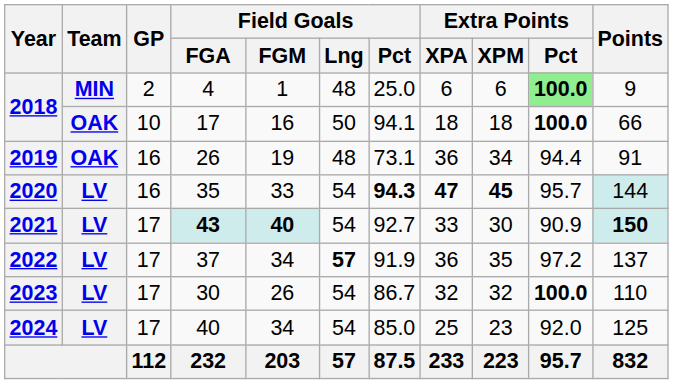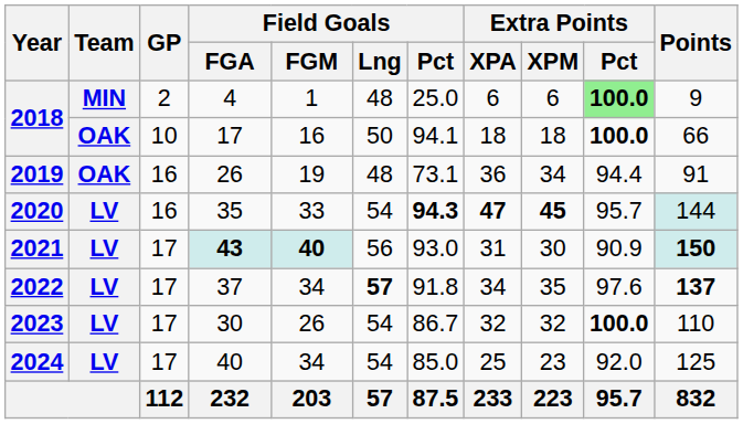 <table class="wikitable" style="text-align:center;">
 <tr>
 <th rowspan="2">Year</th>
 <th rowspan="2">Team</th>
 <th rowspan="2">GP</th>
 <th colspan="4">Field Goals</th>
 <th colspan="3">Extra Points</th>
 <th rowspan="2">Points</th>
 </tr>
 <tr>
 <th>FGA</th>
 <th>FGM</th>
 <th>Lng</th>
 <th>Pct</th>
 <th>XPA</th>
 <th>XPM</th>
 <th>Pct</th>
 </tr>
 <tr>
 <th rowspan="2"><a href='#'>2018</a></th>
 <th><a href='#'>MIN</a></th>
 <td>2</td>
 <td>4</td>
 <td>1</td>
 <td>48</td>
 <td>25.0</td>
 <td>6</td>
 <td>6</td>
 <td style="background: lightgreen;"><strong>100.0</strong></td>
 <td>9</td>
 </tr>
 <tr>
 <th><a href='#'>OAK</a></th>
 <td>10</td>
 <td>17</td>
 <td>16</td>
 <td>50</td>
 <td>94.1</td>
 <td>18</td>
 <td>18</td>
 <td><strong>100.0</strong></td>
 <td>66</td>
 </tr>
 <tr>
 <th><a href='#'>2019</a></th>
 <th><a href='#'>OAK</a></th>
 <td>16</td>
 <td>26</td>
 <td>19</td>
 <td>48</td>
 <td>73.1</td>
 <td>36</td>
 <td>34</td>
 <td>94.4</td>
 <td>91</td>
 </tr>
 <tr>
 <th><a href='#'>2020</a></th>
 <th><a href='#'>LV</a></th>
 <td>16</td>
 <td>35</td>
 <td>33</td>
 <td>54</td>
 <td><strong>94.3</strong></td>
 <td><strong>47</strong></td>
 <td><strong>45</strong></td>
 <td>95.7</td>
 <td style="background:#cfecec; width:3em;">144</td>
 </tr>
 <tr>
 <th><a href='#'>2021</a></th>
 <th><a href='#'>LV</a></th>
 <td>17</td>
 <td style="background:#cfecec; width:3em;"><strong>43</strong></td>
 <td style="background:#cfecec; width:3em;"><strong>40</strong></td>
-<td>54</td>
-<td>92.7</td>
-<td>33</td>
+<td>56</td>
+<td>93.0</td>
+<td>31</td>
 <td>30</td>
 <td>90.9</td>
 <td style="background:#cfecec; width:3em;"><strong>150</strong></td>
 </tr>
 <tr>
 <th><a href='#'>2022</a></th>
 <th><a href='#'>LV</a></th>
 <td>17</td>
 <td>37</td>
 <td>34</td>
 <td><strong>57</strong></td>
-<td>91.9</td>
-<td>36</td>
+<td>91.8</td>
+<td>34</td>
 <td>35</td>
-<td>97.2</td>
-<td>137</td>
+<td>97.6</td>
+<td><strong>137</strong></td>
 </tr>
 <tr>
 <th><a href='#'>2023</a></th>
 <th><a href='#'>LV</a></th>
 <td>17</td>
 <td>30</td>
 <td>26</td>
 <td>54</td>
 <td>86.7</td>
 <td>32</td>
 <td>32</td>
 <td><strong>100.0</strong></td>
 <td>110</td>
 </tr>
 <tr>
 <th><a href='#'>2024</a></th>
 <th><a href='#'>LV</a></th>
 <td>17</td>
 <td>40</td>
 <td>34</td>
 <td>54</td>
 <td>85.0</td>
 <td>25</td>
 <td>23</td>
 <td>92.0</td>
 <td>125</td>
 </tr>
 <tr>
 <th colspan="2"></th>
 <th>112</th>
 <th>232</th>
 <th>203</th>
 <th>57</th>
 <th>87.5</th>
 <th>233</th>
 <th>223</th>
 <th>95.7</th>
 <th>832</th>
 </tr>
 </table>
